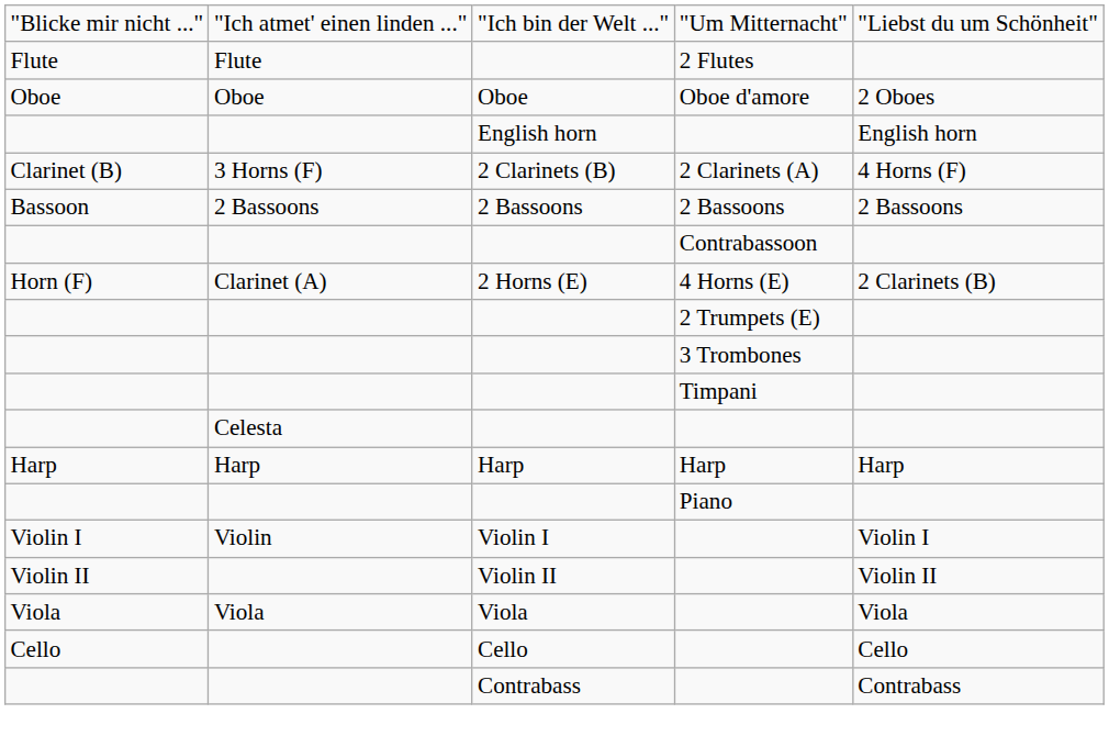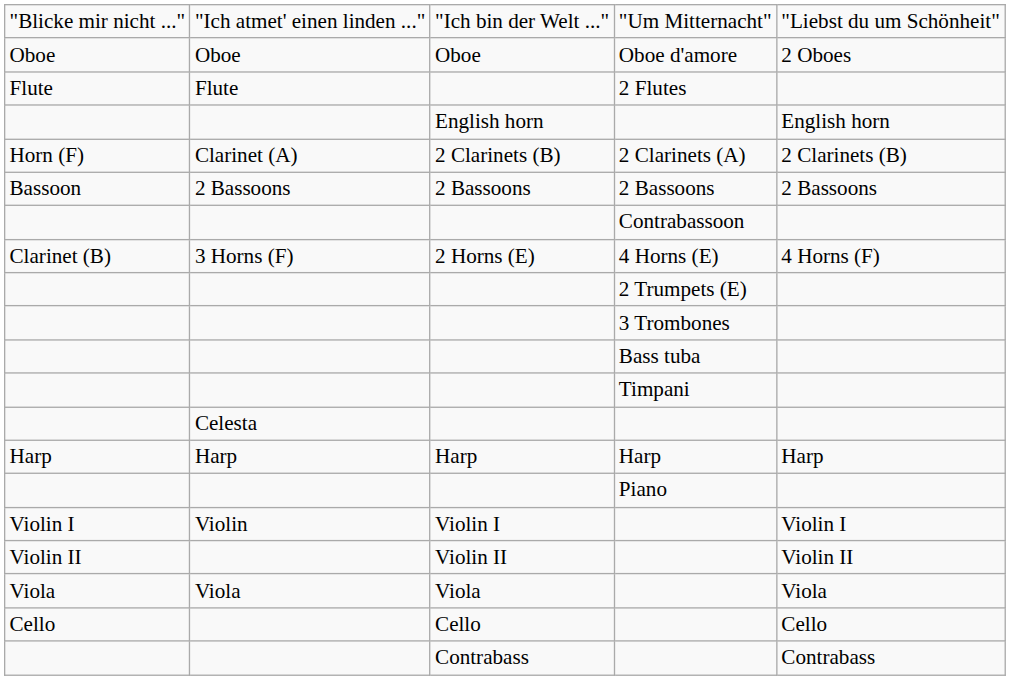 <table class="wikitable">
 <tr>
 <td>"Blicke mir nicht ..."</td>
 <td>"Ich atmet' einen linden ..."</td>
 <td>"Ich bin der Welt ..."</td>
 <td>"Um Mitternacht"</td>
 <td>"Liebst du um Schönheit"</td>
 </tr>
 <tr>
+<td>Oboe</td>
+<td>Oboe</td>
+<td>Oboe</td>
+<td>Oboe d'amore</td>
+<td>2 Oboes</td>
+</tr>
+<tr>
 <td>Flute</td>
 <td>Flute</td>
 <td></td>
 <td>2 Flutes</td>
 <td></td>
-</tr>
-<tr>
-<td>Oboe</td>
-<td>Oboe</td>
-<td>Oboe</td>
-<td>Oboe d'amore</td>
-<td>2 Oboes</td>
 </tr>
 <tr>
 <td></td>
 <td></td>
 <td>English horn</td>
 <td></td>
 <td>English horn</td>
 </tr>
 <tr>
-<td>Clarinet (B)</td>
-<td>3 Horns (F)</td>
+<td>Horn (F)</td>
+<td>Clarinet (A)</td>
 <td>2 Clarinets (B)</td>
 <td>2 Clarinets (A)</td>
-<td>4 Horns (F)</td>
+<td>2 Clarinets (B)</td>
 </tr>
 <tr>
 <td>Bassoon</td>
 <td>2 Bassoons</td>
 <td>2 Bassoons</td>
 <td>2 Bassoons</td>
 <td>2 Bassoons</td>
 </tr>
 <tr>
 <td></td>
 <td></td>
 <td></td>
 <td>Contrabassoon</td>
 <td></td>
 </tr>
 <tr>
-<td>Horn (F)</td>
-<td>Clarinet (A)</td>
+<td>Clarinet (B)</td>
+<td>3 Horns (F)</td>
 <td>2 Horns (E)</td>
 <td>4 Horns (E)</td>
-<td>2 Clarinets (B)</td>
+<td>4 Horns (F)</td>
 </tr>
 <tr>
 <td></td>
 <td></td>
 <td></td>
 <td>2 Trumpets (E)</td>
 <td></td>
 </tr>
 <tr>
 <td></td>
 <td></td>
 <td></td>
 <td>3 Trombones</td>
+<td></td>
+</tr>
+<tr>
+<td></td>
+<td></td>
+<td></td>
+<td>Bass tuba</td>
 <td></td>
 </tr>
 <tr>
 <td></td>
 <td></td>
 <td></td>
 <td>Timpani</td>
 <td></td>
 </tr>
 <tr>
 <td></td>
 <td>Celesta</td>
 <td></td>
 <td></td>
 <td></td>
 </tr>
 <tr>
 <td>Harp</td>
 <td>Harp</td>
 <td>Harp</td>
 <td>Harp</td>
 <td>Harp</td>
 </tr>
 <tr>
 <td></td>
 <td></td>
 <td></td>
 <td>Piano</td>
 <td></td>
 </tr>
 <tr>
 <td>Violin I</td>
 <td>Violin</td>
 <td>Violin I</td>
 <td></td>
 <td>Violin I</td>
 </tr>
 <tr>
 <td>Violin II</td>
 <td></td>
 <td>Violin II</td>
 <td></td>
 <td>Violin II</td>
 </tr>
 <tr>
 <td>Viola</td>
 <td>Viola</td>
 <td>Viola</td>
 <td></td>
 <td>Viola</td>
 </tr>
 <tr>
 <td>Cello</td>
 <td></td>
 <td>Cello</td>
 <td></td>
 <td>Cello</td>
 </tr>
 <tr>
 <td></td>
 <td></td>
 <td>Contrabass</td>
 <td></td>
 <td>Contrabass</td>
 </tr>
 </table>
